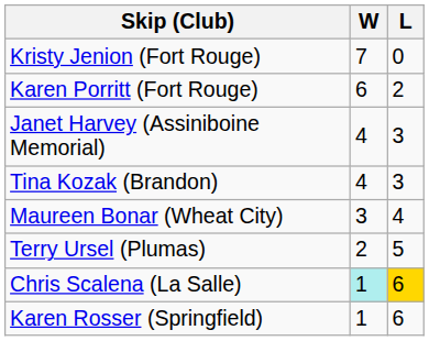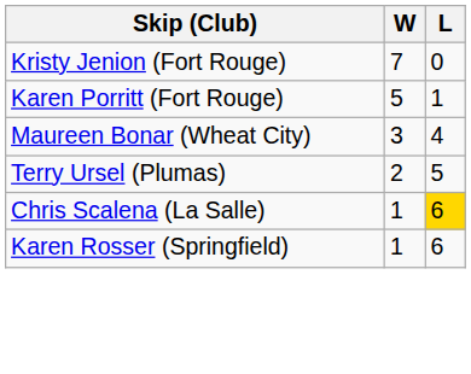 <table class="wikitable">
 <tr>
 <th bgcolor="#efefef" width="250">Skip (Club)</th>
 <th bgcolor="#efefef" width="20">W</th>
 <th bgcolor="#efefef" width="20">L</th>
 </tr>
 <tr>
 <td><a href='#'>Kristy Jenion</a> (Fort Rouge)</td>
 <td>7</td>
 <td>0</td>
 </tr>
 <tr>
 <td><a href='#'>Karen Porritt</a> (Fort Rouge)</td>
-<td>6</td>
-<td>2</td>
-</tr>
-<tr>
-<td><a href='#'>Janet Harvey</a> (Assiniboine Memorial)</td>
-<td>4</td>
-<td>3</td>
-</tr>
-<tr>
-<td><a href='#'>Tina Kozak</a> (Brandon)</td>
-<td>4</td>
-<td>3</td>
+<td>5</td>
+<td>1</td>
 </tr>
 <tr>
 <td><a href='#'>Maureen Bonar</a> (Wheat City)</td>
 <td>3</td>
 <td>4</td>
 </tr>
 <tr>
 <td><a href='#'>Terry Ursel</a> (Plumas)</td>
 <td>2</td>
 <td>5</td>
 </tr>
 <tr>
 <td><a href='#'>Chris Scalena</a> (La Salle)</td>
-<td style="background: paleturquoise;">1</td>
+<td>1</td>
 <td style="background: gold;">6</td>
 </tr>
 <tr>
 <td><a href='#'>Karen Rosser</a> (Springfield)</td>
 <td>1</td>
 <td>6</td>
 </tr>
 </table>
